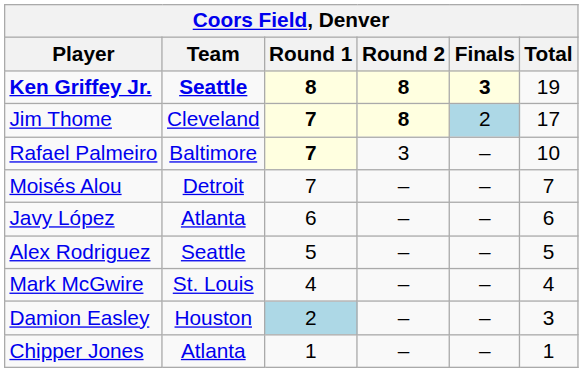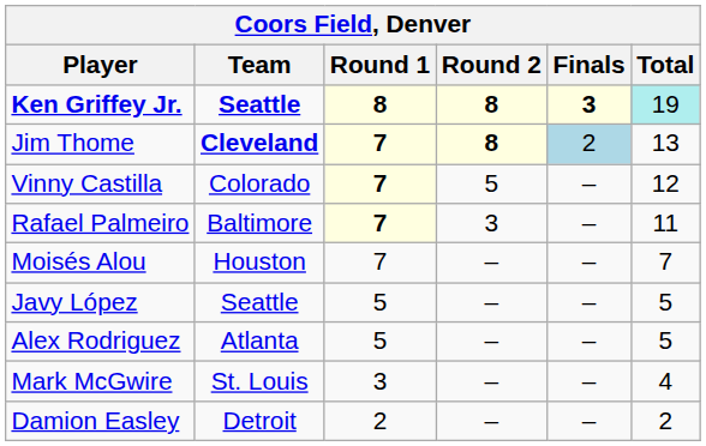 <table class="wikitable" style="font-size: 100%; text-align:center;">
 <tr>
 <th colspan="6"><a href='#'>Coors Field</a>, Denver</th>
 </tr>
 <tr>
 <th>Player</th>
 <th>Team</th>
 <th>Round 1</th>
 <th>Round 2</th>
 <th>Finals</th>
 <th>Total</th>
 </tr>
 <tr>
 <td align="left"><strong><a href='#'>Ken Griffey Jr.</a></strong></td>
 <td><strong><a href='#'>Seattle</a></strong></td>
 <td bgcolor=lightyellow><strong>8</strong></td>
 <td bgcolor=lightyellow><strong>8</strong></td>
 <td bgcolor=lightyellow><strong>3</strong></td>
-<td>19</td>
+<td style="background: paleturquoise;">19</td>
 </tr>
 <tr>
 <td align="left"><a href='#'>Jim Thome</a></td>
-<td><a href='#'>Cleveland</a></td>
+<td><strong><a href='#'>Cleveland</a></strong></td>
 <td bgcolor=lightyellow><strong>7</strong></td>
 <td bgcolor=lightyellow><strong>8</strong></td>
 <td style="background: lightblue;">2</td>
-<td>17</td>
+<td>13</td>
+</tr>
+<tr>
+<td align="left"><a href='#'>Vinny Castilla</a></td>
+<td><a href='#'>Colorado</a></td>
+<td bgcolor=lightyellow><strong>7</strong></td>
+<td>5</td>
+<td>–</td>
+<td>12</td>
 </tr>
 <tr>
 <td align="left"><a href='#'>Rafael Palmeiro</a></td>
 <td><a href='#'>Baltimore</a></td>
 <td bgcolor=lightyellow><strong>7</strong></td>
 <td>3</td>
 <td>–</td>
-<td>10</td>
+<td>11</td>
 </tr>
 <tr>
 <td align="left"><a href='#'>Moisés Alou</a></td>
-<td><a href='#'>Detroit</a></td>
+<td><a href='#'>Houston</a></td>
 <td>7</td>
 <td>–</td>
 <td>–</td>
 <td>7</td>
 </tr>
 <tr>
 <td align="left"><a href='#'>Javy López</a></td>
-<td><a href='#'>Atlanta</a></td>
-<td>6</td>
+<td><a href='#'>Seattle</a></td>
+<td>5</td>
 <td>–</td>
 <td>–</td>
-<td>6</td>
+<td>5</td>
 </tr>
 <tr>
 <td align="left"><a href='#'>Alex Rodriguez</a></td>
-<td><a href='#'>Seattle</a></td>
+<td><a href='#'>Atlanta</a></td>
 <td>5</td>
 <td>–</td>
 <td>–</td>
 <td>5</td>
 </tr>
 <tr>
 <td align="left"><a href='#'>Mark McGwire</a></td>
 <td><a href='#'>St. Louis</a></td>
-<td>4</td>
+<td>3</td>
 <td>–</td>
 <td>–</td>
 <td>4</td>
 </tr>
 <tr>
 <td align="left"><a href='#'>Damion Easley</a></td>
-<td><a href='#'>Houston</a></td>
-<td style="background: lightblue;">2</td>
+<td><a href='#'>Detroit</a></td>
+<td>2</td>
 <td>–</td>
 <td>–</td>
-<td>3</td>
-</tr>
-<tr>
-<td align="left"><a href='#'>Chipper Jones</a></td>
-<td><a href='#'>Atlanta</a></td>
-<td>1</td>
-<td>–</td>
-<td>–</td>
-<td>1</td>
+<td>2</td>
 </tr>
 </table>
